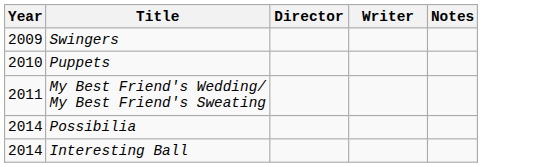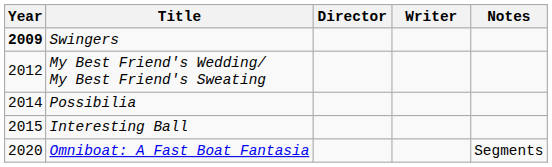 <table class="wikitable">
 <tr>
 <th>Year</th>
 <th>Title</th>
 <th width=65>Director</th>
 <th width=65>Writer</th>
 <th>Notes</th>
 </tr>
 <tr>
-<td>2009</td>
+<td><strong>2009</strong></td>
 <td><em>Swingers</em></td>
 <td></td>
 <td></td>
 <td></td>
 </tr>
 <tr>
-<td>2010</td>
-<td><em>Puppets</em></td>
-<td></td>
-<td></td>
-<td></td>
-</tr>
-<tr>
-<td>2011</td>
+<td>2012</td>
 <td><em>My Best Friend's Wedding/<br>My Best Friend's Sweating</em></td>
 <td></td>
 <td></td>
 <td></td>
 </tr>
 <tr>
 <td>2014</td>
 <td><em>Possibilia</em></td>
 <td></td>
 <td></td>
 <td></td>
 </tr>
 <tr>
-<td>2014</td>
+<td>2015</td>
 <td><em>Interesting Ball</em></td>
 <td></td>
 <td></td>
 <td></td>
 </tr>
+<tr>
+<td>2020</td>
+<td><em><a href='#'>Omniboat: A Fast Boat Fantasia</a></em></td>
+<td></td>
+<td></td>
+<td>Segments</td>
+</tr>
 </table>
